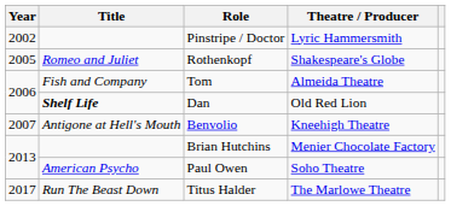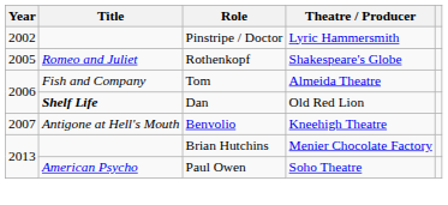 <table class="wikitable sortable">
 <tr>
 <th>Year</th>
 <th>Title</th>
 <th>Role</th>
 <th>Theatre / Producer</th>
 <th></th>
 </tr>
 <tr>
 <td>2002</td>
 <td><em></em></td>
 <td>Pinstripe / Doctor</td>
 <td><a href='#'>Lyric Hammersmith</a></td>
 <td></td>
 </tr>
 <tr>
 <td>2005</td>
 <td><em><a href='#'>Romeo and Juliet</a></em></td>
 <td>Rothenkopf</td>
 <td><a href='#'>Shakespeare's Globe</a></td>
 <td></td>
 </tr>
 <tr>
 <td rowspan="2">2006</td>
 <td><em>Fish and Company</em></td>
 <td>Tom</td>
 <td><a href='#'>Almeida Theatre</a></td>
 <td></td>
 </tr>
 <tr>
 <td><strong><em>Shelf Life</em></strong></td>
 <td>Dan</td>
 <td>Old Red Lion</td>
 <td></td>
 </tr>
 <tr>
 <td>2007</td>
 <td><em>Antigone at Hell's Mouth</em></td>
 <td><a href='#'>Benvolio</a></td>
 <td><a href='#'>Kneehigh Theatre</a></td>
 <td></td>
 </tr>
 <tr>
 <td rowspan="2">2013</td>
 <td><em></em></td>
 <td>Brian Hutchins</td>
 <td><a href='#'>Menier Chocolate Factory</a></td>
 <td></td>
 </tr>
 <tr>
 <td><em><a href='#'>American Psycho</a></em></td>
 <td>Paul Owen</td>
 <td><a href='#'>Soho Theatre</a></td>
 <td></td>
 </tr>
-<tr>
-<td>2017</td>
-<td><em>Run The Beast Down</td>
-<td>Titus Halder</td>
-<td><a href='#'>The Marlowe Theatre</a></td>
-<td></td>
-</tr>
 </table>
